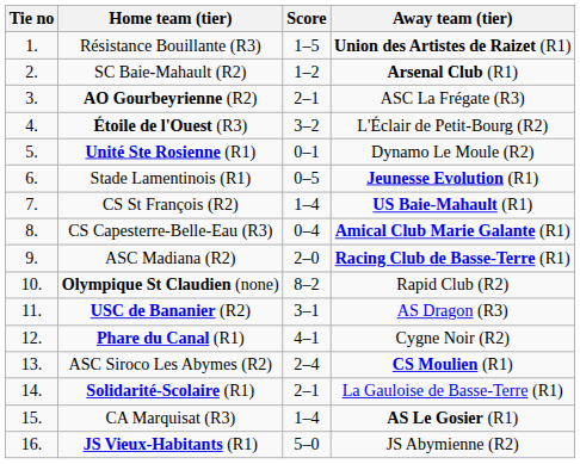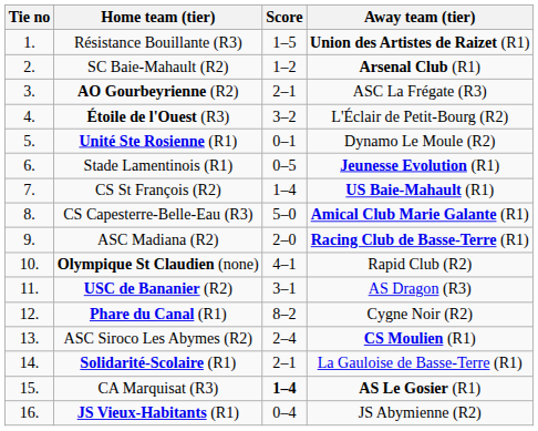 <table class="wikitable" style="text-align: center">
 <tr>
 <th>Tie no</th>
 <th>Home team (tier)</th>
 <th>Score</th>
 <th>Away team (tier)</th>
 </tr>
 <tr>
 <td>1.</td>
 <td> Résistance Bouillante (R3)</td>
 <td>1–5</td>
 <td><strong>Union des Artistes de Raizet</strong> (R1) </td>
 </tr>
 <tr>
 <td>2.</td>
 <td> SC Baie-Mahault (R2)</td>
 <td>1–2</td>
 <td><strong>Arsenal Club</strong> (R1) </td>
 </tr>
 <tr>
 <td>3.</td>
 <td> <strong>AO Gourbeyrienne</strong> (R2)</td>
 <td>2–1</td>
 <td>ASC La Frégate (R3) </td>
 </tr>
 <tr>
 <td>4.</td>
 <td> <strong>Étoile de l'Ouest</strong> (R3)</td>
 <td>3–2</td>
 <td>L'Éclair de Petit-Bourg (R2) </td>
 </tr>
 <tr>
 <td>5.</td>
 <td> <strong><a href='#'>Unité Ste Rosienne</a></strong> (R1)</td>
 <td>0–1</td>
 <td>Dynamo Le Moule (R2) </td>
 </tr>
 <tr>
 <td>6.</td>
 <td> Stade Lamentinois (R1)</td>
 <td>0–5</td>
 <td><strong><a href='#'>Jeunesse Evolution</a></strong> (R1) </td>
 </tr>
 <tr>
 <td>7.</td>
 <td> CS St François (R2)</td>
 <td>1–4</td>
 <td><strong><a href='#'>US Baie-Mahault</a></strong> (R1) </td>
 </tr>
 <tr>
 <td>8.</td>
 <td> CS Capesterre-Belle-Eau (R3)</td>
-<td>0–4</td>
+<td>5–0</td>
 <td><strong><a href='#'>Amical Club Marie Galante</a></strong> (R1) </td>
 </tr>
 <tr>
 <td>9.</td>
 <td> ASC Madiana (R2)</td>
 <td>2–0</td>
 <td><strong><a href='#'>Racing Club de Basse-Terre</a></strong> (R1) </td>
 </tr>
 <tr>
 <td>10.</td>
 <td> <strong>Olympique St Claudien</strong> (none)</td>
-<td>8–2</td>
+<td>4–1</td>
 <td>Rapid Club (R2) </td>
 </tr>
 <tr>
 <td>11.</td>
 <td> <strong><a href='#'>USC de Bananier</a></strong> (R2)</td>
 <td>3–1</td>
 <td><a href='#'>AS Dragon</a> (R3) </td>
 </tr>
 <tr>
 <td>12.</td>
 <td> <strong><a href='#'>Phare du Canal</a></strong> (R1)</td>
-<td>4–1</td>
+<td>8–2</td>
 <td>Cygne Noir (R2) </td>
 </tr>
 <tr>
 <td>13.</td>
 <td> ASC Siroco Les Abymes (R2)</td>
 <td>2–4</td>
 <td><strong><a href='#'>CS Moulien</a></strong> (R1) </td>
 </tr>
 <tr>
 <td>14.</td>
 <td> <strong><a href='#'>Solidarité-Scolaire</a></strong> (R1)</td>
 <td>2–1</td>
 <td><a href='#'>La Gauloise de Basse-Terre</a> (R1) </td>
 </tr>
 <tr>
 <td>15.</td>
 <td> CA Marquisat (R3)</td>
-<td>1–4</td>
+<td><strong>1–4</strong></td>
 <td><strong>AS Le Gosier</strong> (R1) </td>
 </tr>
 <tr>
 <td>16.</td>
 <td> <strong><a href='#'>JS Vieux-Habitants</a></strong> (R1)</td>
-<td>5–0</td>
+<td>0–4</td>
 <td>JS Abymienne (R2) </td>
 </tr>
 </table>
